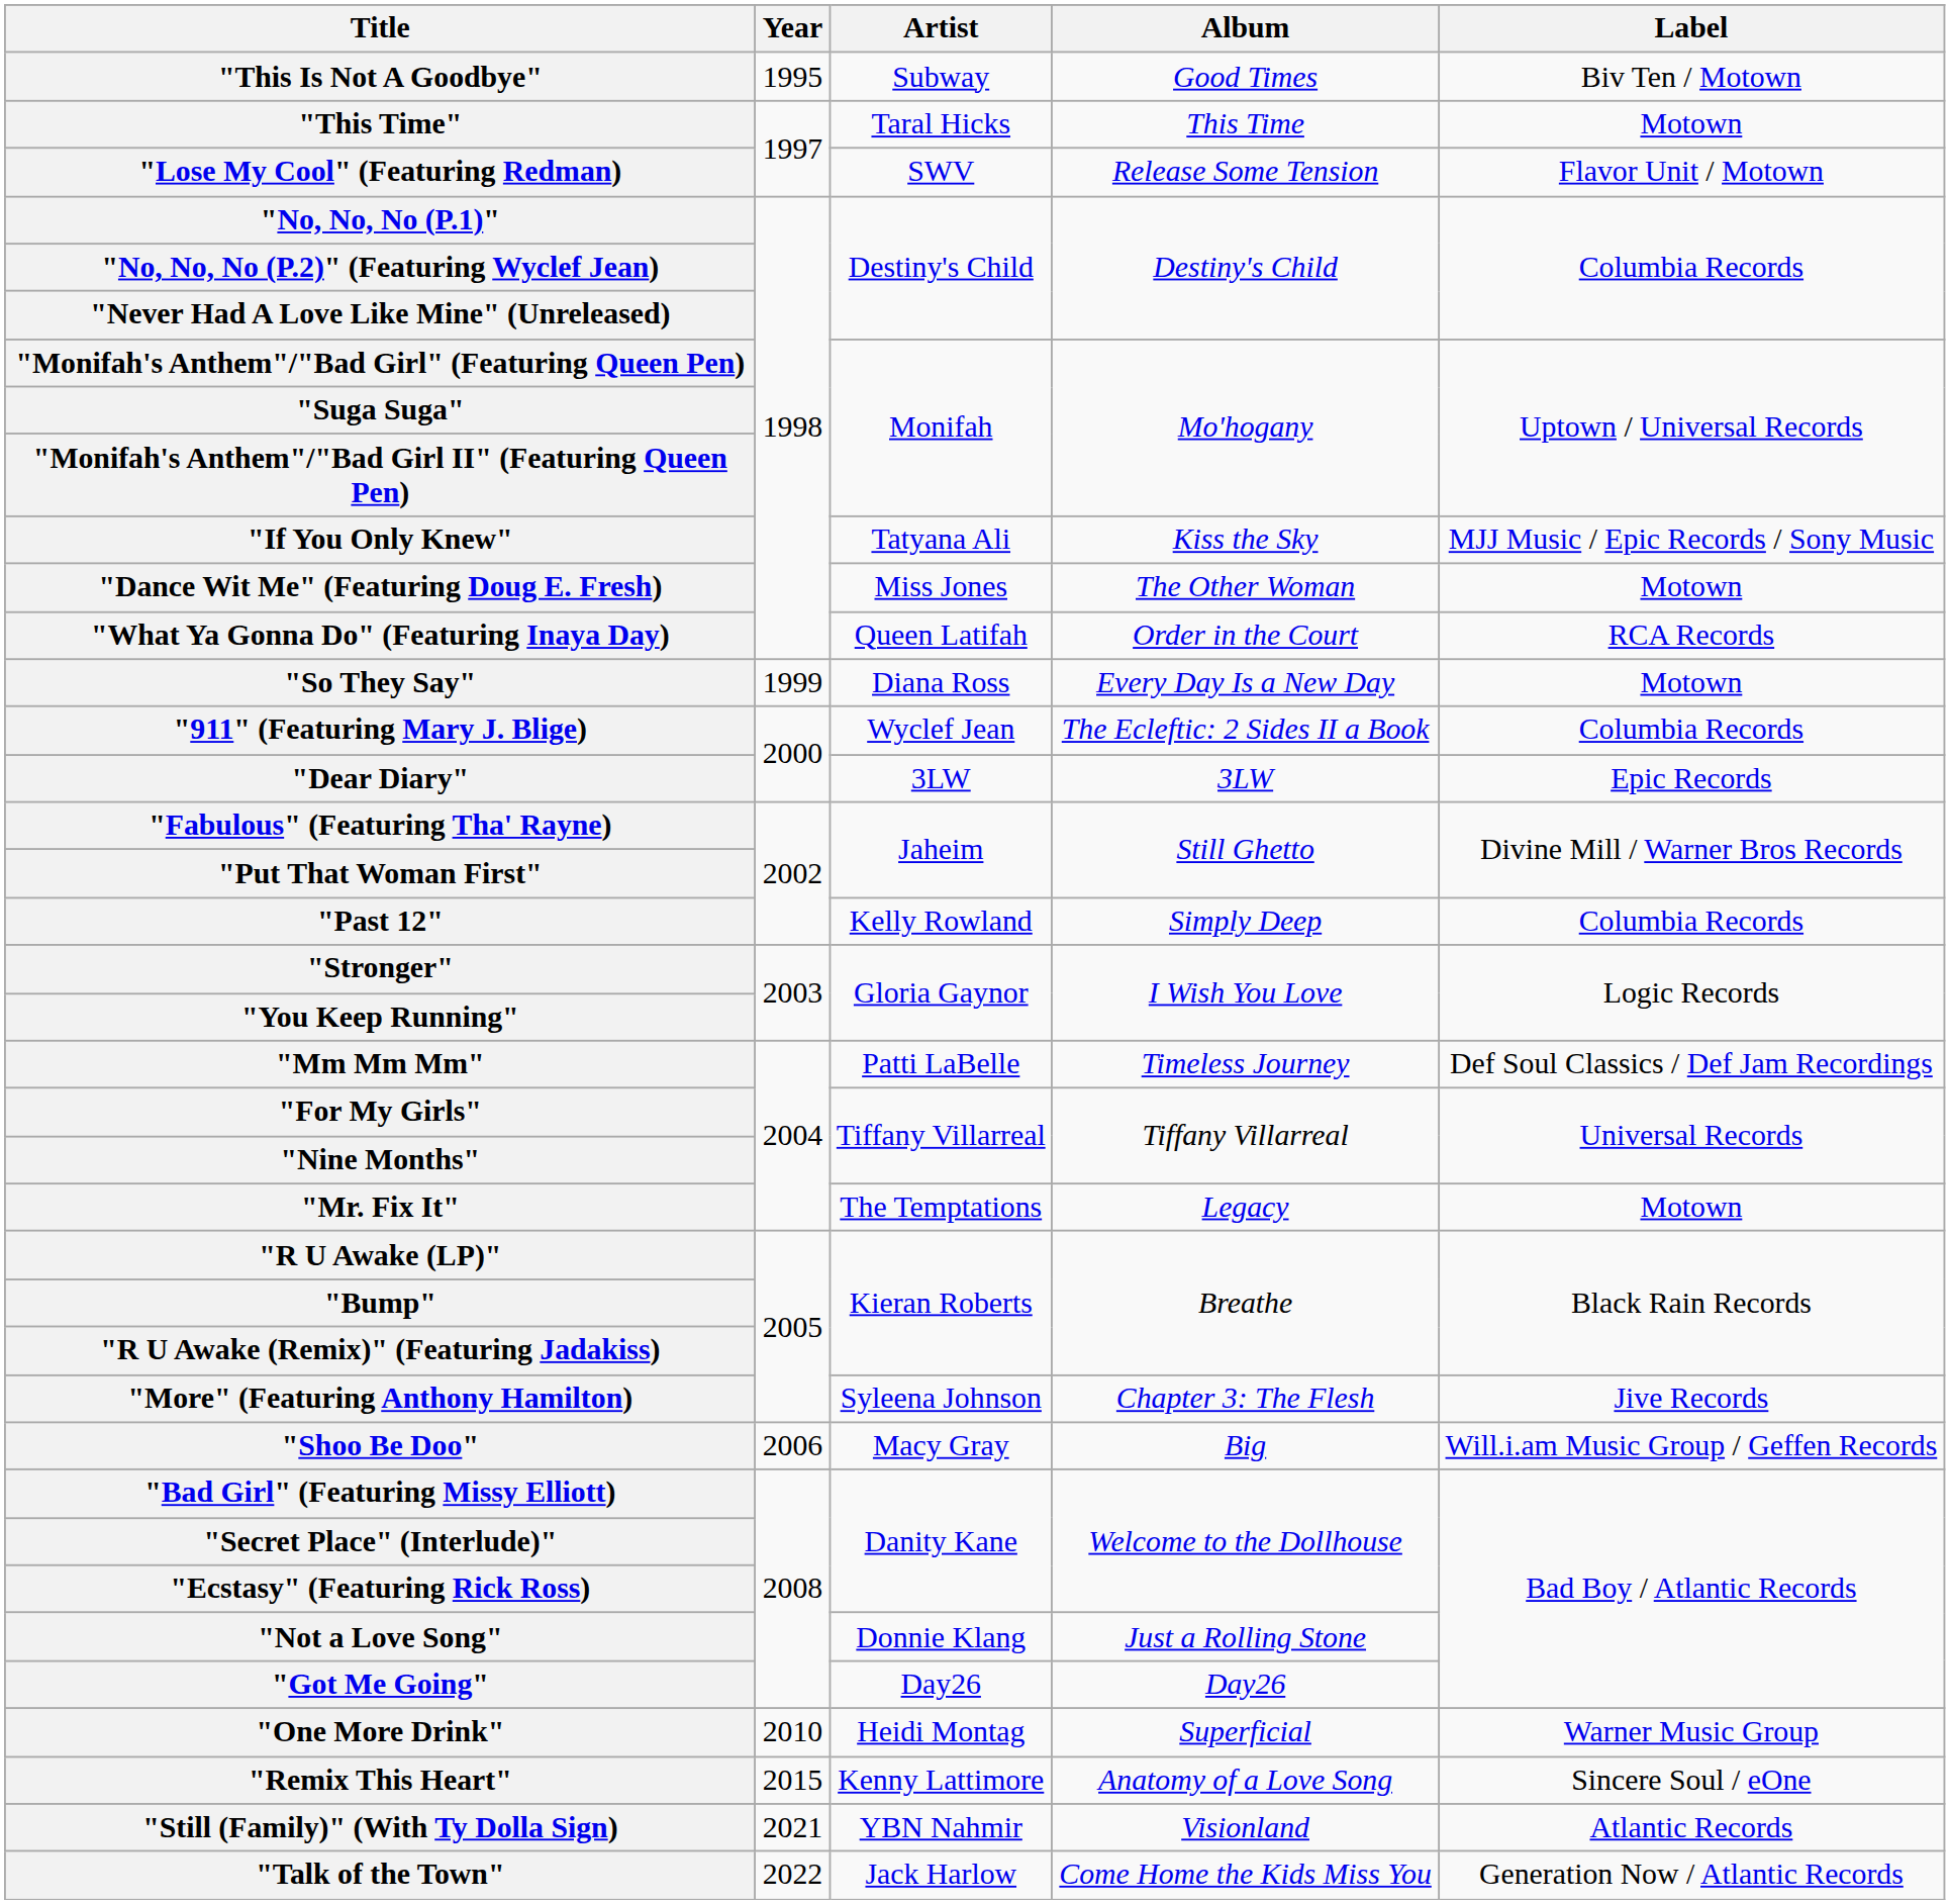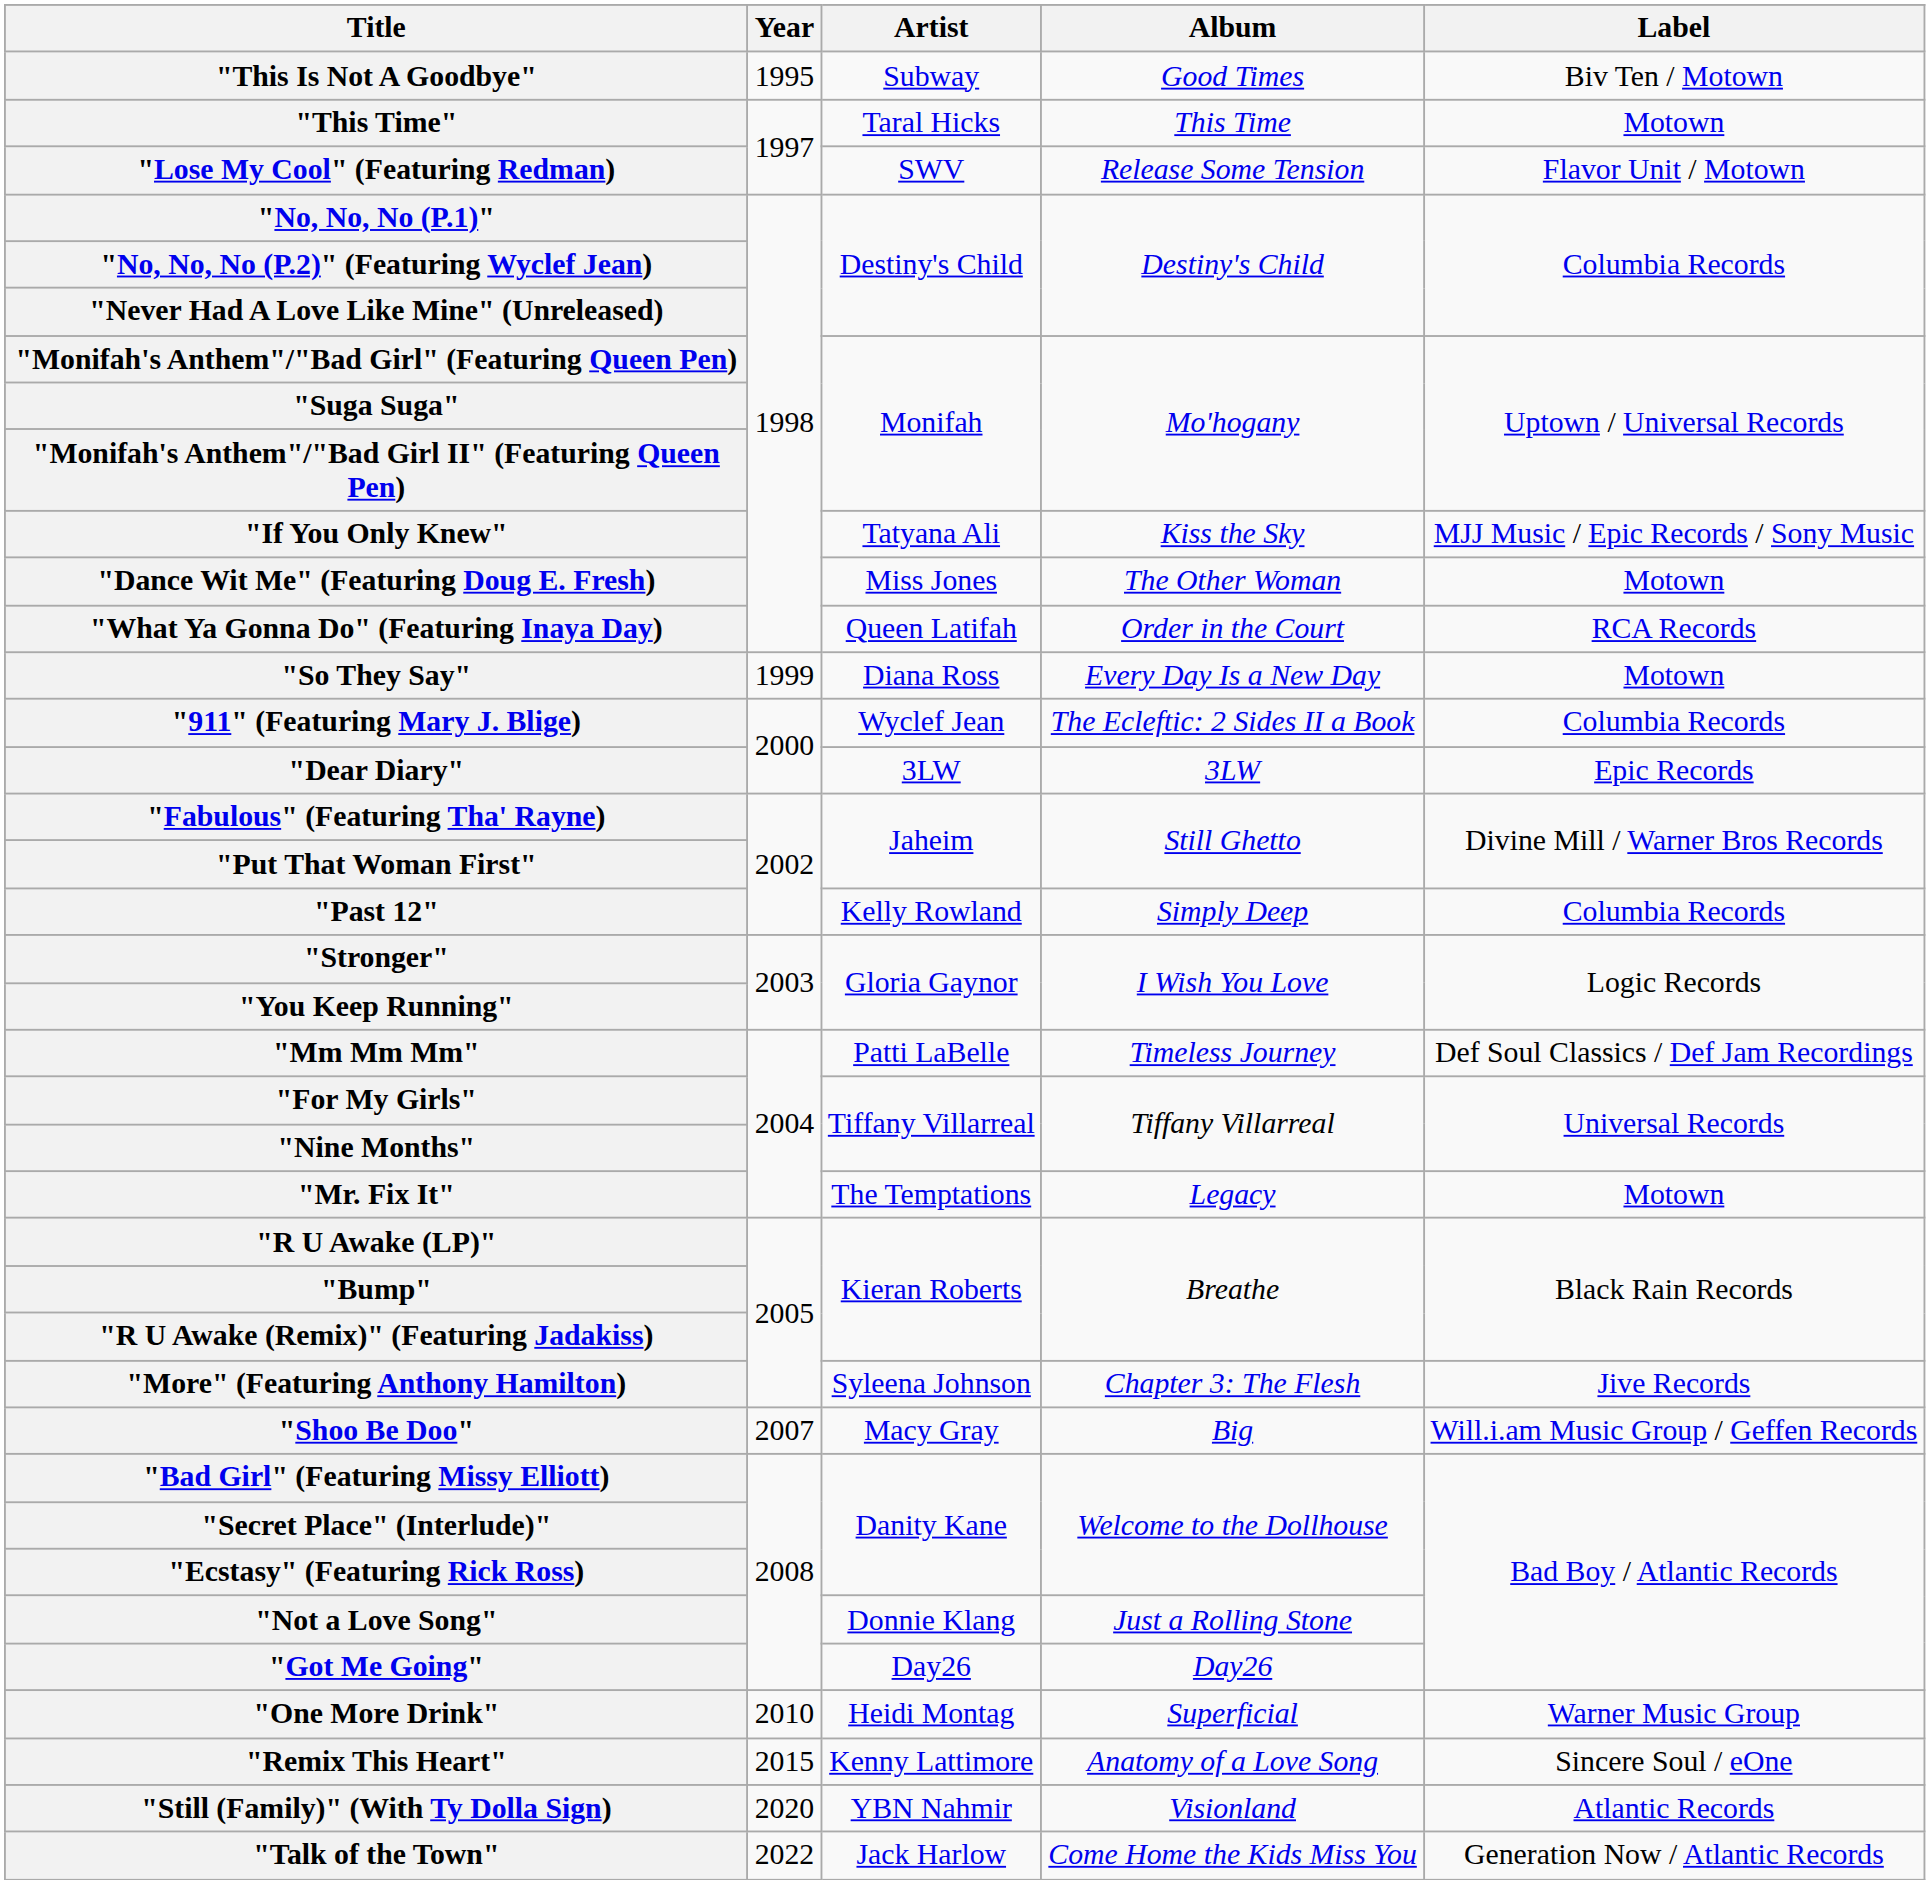 <table class="wikitable plainrowheaders" style="text-align:center;">
 <tr>
 <th scope="col" style="width:24.5em;">Title</th>
 <th scope="col">Year</th>
 <th scope="col">Artist</th>
 <th scope="col">Album</th>
 <th scope="col">Label</th>
 </tr>
 <tr>
 <th scope="row">"This Is Not A Goodbye"</th>
 <td>1995</td>
 <td><a href='#'>Subway</a></td>
 <td><em><a href='#'>Good Times</a></em></td>
 <td>Biv Ten / <a href='#'>Motown</a></td>
 </tr>
 <tr>
 <th scope="row">"This Time"</th>
 <td rowspan="2">1997</td>
 <td><a href='#'>Taral Hicks</a></td>
 <td><em><a href='#'>This Time</a></em></td>
 <td><a href='#'>Motown</a></td>
 </tr>
 <tr>
 <th scope="row">"<a href='#'>Lose My Cool</a>" (Featuring <a href='#'>Redman</a>)</th>
 <td><a href='#'>SWV</a></td>
 <td><em><a href='#'>Release Some Tension</a></em></td>
 <td><a href='#'>Flavor Unit</a> / <a href='#'>Motown</a></td>
 </tr>
 <tr>
 <th scope="row">"<a href='#'>No, No, No (P.1)</a>"</th>
 <td rowspan="9">1998</td>
 <td rowspan="3"><a href='#'>Destiny's Child</a></td>
 <td rowspan="3"><em><a href='#'>Destiny's Child</a></em></td>
 <td rowspan="3"><a href='#'>Columbia Records</a></td>
 </tr>
 <tr>
 <th scope="row">"<a href='#'>No, No, No (P.2)</a>" (Featuring <a href='#'>Wyclef Jean</a>)</th>
 </tr>
 <tr>
 <th scope="row">"Never Had A Love Like Mine" (Unreleased)</th>
 </tr>
 <tr>
 <th scope="row">"Monifah's Anthem"/"Bad Girl" (Featuring <a href='#'>Queen Pen</a>)</th>
 <td rowspan="3"><a href='#'>Monifah</a></td>
 <td rowspan="3"><em><a href='#'>Mo'hogany</a></em></td>
 <td rowspan="3"><a href='#'>Uptown</a> / <a href='#'>Universal Records</a></td>
 </tr>
 <tr>
 <th scope="row">"Suga Suga"</th>
 </tr>
 <tr>
 <th scope="row">"Monifah's Anthem"/"Bad Girl II" (Featuring <a href='#'>Queen Pen</a>)</th>
 </tr>
 <tr>
 <th scope="row">"If You Only Knew"</th>
 <td><a href='#'>Tatyana Ali</a></td>
 <td><em><a href='#'>Kiss the Sky</a></em></td>
 <td><a href='#'>MJJ Music</a> / <a href='#'>Epic Records</a> / <a href='#'>Sony Music</a></td>
 </tr>
 <tr>
 <th scope="row">"Dance Wit Me" (Featuring <a href='#'>Doug E. Fresh</a>)</th>
 <td><a href='#'>Miss Jones</a></td>
 <td><em><a href='#'>The Other Woman</a></em></td>
 <td><a href='#'>Motown</a></td>
 </tr>
 <tr>
 <th scope="row">"What Ya Gonna Do" (Featuring <a href='#'>Inaya Day</a>)</th>
 <td><a href='#'>Queen Latifah</a></td>
 <td><em><a href='#'>Order in the Court</a></em></td>
 <td><a href='#'>RCA Records</a></td>
 </tr>
 <tr>
 <th scope="row">"So They Say"</th>
 <td>1999</td>
 <td><a href='#'>Diana Ross</a></td>
 <td><em><a href='#'>Every Day Is a New Day</a></em></td>
 <td><a href='#'>Motown</a></td>
 </tr>
 <tr>
 <th scope="row">"<a href='#'>911</a>" (Featuring <a href='#'>Mary J. Blige</a>)</th>
 <td rowspan="2">2000</td>
 <td><a href='#'>Wyclef Jean</a></td>
 <td><em><a href='#'>The Ecleftic: 2 Sides II a Book</a></em></td>
 <td><a href='#'>Columbia Records</a></td>
 </tr>
 <tr>
 <th scope="row">"Dear Diary"</th>
 <td><a href='#'>3LW</a></td>
 <td><em><a href='#'>3LW</a></em></td>
 <td><a href='#'>Epic Records</a></td>
 </tr>
 <tr>
 <th scope="row">"<a href='#'>Fabulous</a>" (Featuring <a href='#'>Tha' Rayne</a>)</th>
 <td rowspan="3">2002</td>
 <td rowspan="2"><a href='#'>Jaheim</a></td>
 <td rowspan="2"><em><a href='#'>Still Ghetto</a></em></td>
 <td rowspan="2">Divine Mill / <a href='#'>Warner Bros Records</a></td>
 </tr>
 <tr>
 <th scope="row">"Put That Woman First"</th>
 </tr>
 <tr>
 <th scope="row">"Past 12"</th>
 <td><a href='#'>Kelly Rowland</a></td>
 <td><em><a href='#'>Simply Deep</a></em></td>
 <td><a href='#'>Columbia Records</a></td>
 </tr>
 <tr>
 <th scope="row">"Stronger"</th>
 <td rowspan="2">2003</td>
 <td rowspan="2"><a href='#'>Gloria Gaynor</a></td>
 <td rowspan="2"><em><a href='#'>I Wish You Love</a></em></td>
 <td rowspan="2">Logic Records</td>
 </tr>
 <tr>
 <th scope="row">"You Keep Running"</th>
 </tr>
 <tr>
 <th scope="row">"Mm Mm Mm"</th>
 <td rowspan="4">2004</td>
 <td><a href='#'>Patti LaBelle</a></td>
 <td><em><a href='#'>Timeless Journey</a></em></td>
 <td>Def Soul Classics / <a href='#'>Def Jam Recordings</a></td>
 </tr>
 <tr>
 <th scope="row">"For My Girls"</th>
 <td rowspan="2"><a href='#'>Tiffany Villarreal</a></td>
 <td rowspan="2"><em>Tiffany Villarreal</em></td>
 <td rowspan="2"><a href='#'>Universal Records</a></td>
 </tr>
 <tr>
 <th scope="row">"Nine Months"</th>
 </tr>
 <tr>
 <th scope="row">"Mr. Fix It"</th>
 <td><a href='#'>The Temptations</a></td>
 <td><em><a href='#'>Legacy</a></em></td>
 <td><a href='#'>Motown</a></td>
 </tr>
 <tr>
 <th scope="row">"R U Awake (LP)"</th>
 <td rowspan="4">2005</td>
 <td rowspan="3"><a href='#'>Kieran Roberts</a></td>
 <td rowspan="3"><em>Breathe</em></td>
 <td rowspan="3">Black Rain Records</td>
 </tr>
 <tr>
 <th scope="row">"Bump"</th>
 </tr>
 <tr>
 <th scope="row">"R U Awake (Remix)" (Featuring <a href='#'>Jadakiss</a>)</th>
 </tr>
 <tr>
 <th scope="row">"More" (Featuring <a href='#'>Anthony Hamilton</a>)</th>
 <td><a href='#'>Syleena Johnson</a></td>
 <td><em><a href='#'>Chapter 3: The Flesh</a></em></td>
 <td><a href='#'>Jive Records</a></td>
 </tr>
 <tr>
 <th scope="row">"<a href='#'>Shoo Be Doo</a>"</th>
-<td>2006</td>
+<td>2007</td>
 <td><a href='#'>Macy Gray</a></td>
 <td><em><a href='#'>Big</a></em></td>
 <td><a href='#'>Will.i.am Music Group</a> / <a href='#'>Geffen Records</a></td>
 </tr>
 <tr>
 <th scope="row">"<a href='#'>Bad Girl</a>" (Featuring <a href='#'>Missy Elliott</a>)</th>
 <td rowspan="5">2008</td>
 <td rowspan="3"><a href='#'>Danity Kane</a></td>
 <td rowspan="3"><em><a href='#'>Welcome to the Dollhouse</a></em></td>
 <td rowspan="5"><a href='#'>Bad Boy</a> / <a href='#'>Atlantic Records</a></td>
 </tr>
 <tr>
 <th scope="row">"Secret Place" (Interlude)"</th>
 </tr>
 <tr>
 <th scope="row">"Ecstasy" (Featuring <a href='#'>Rick Ross</a>)</th>
 </tr>
 <tr>
 <th scope="row">"Not a Love Song"</th>
 <td><a href='#'>Donnie Klang</a></td>
 <td><em><a href='#'>Just a Rolling Stone</a></em></td>
 </tr>
 <tr>
 <th scope="row">"<a href='#'>Got Me Going</a>"</th>
 <td><a href='#'>Day26</a></td>
 <td><em><a href='#'>Day26</a></em></td>
 </tr>
 <tr>
 <th scope="row">"One More Drink"</th>
 <td>2010</td>
 <td><a href='#'>Heidi Montag</a></td>
 <td><em><a href='#'>Superficial</a></em></td>
 <td><a href='#'>Warner Music Group</a></td>
 </tr>
 <tr>
 <th scope="row">"Remix This Heart"</th>
 <td>2015</td>
 <td><a href='#'>Kenny Lattimore</a></td>
 <td><em><a href='#'>Anatomy of a Love Song</a></em></td>
 <td>Sincere Soul / <a href='#'>eOne</a></td>
 </tr>
 <tr>
 <th scope="row">"Still (Family)" (With <a href='#'>Ty Dolla Sign</a>)</th>
-<td>2021</td>
+<td>2020</td>
 <td><a href='#'>YBN Nahmir</a></td>
 <td><em><a href='#'>Visionland</a></em></td>
 <td><a href='#'>Atlantic Records</a></td>
 </tr>
 <tr>
 <th scope="row">"Talk of the Town"</th>
 <td>2022</td>
 <td><a href='#'>Jack Harlow</a></td>
 <td><em><a href='#'>Come Home the Kids Miss You</a></em></td>
 <td>Generation Now / <a href='#'>Atlantic Records</a></td>
 </tr>
 </table>
